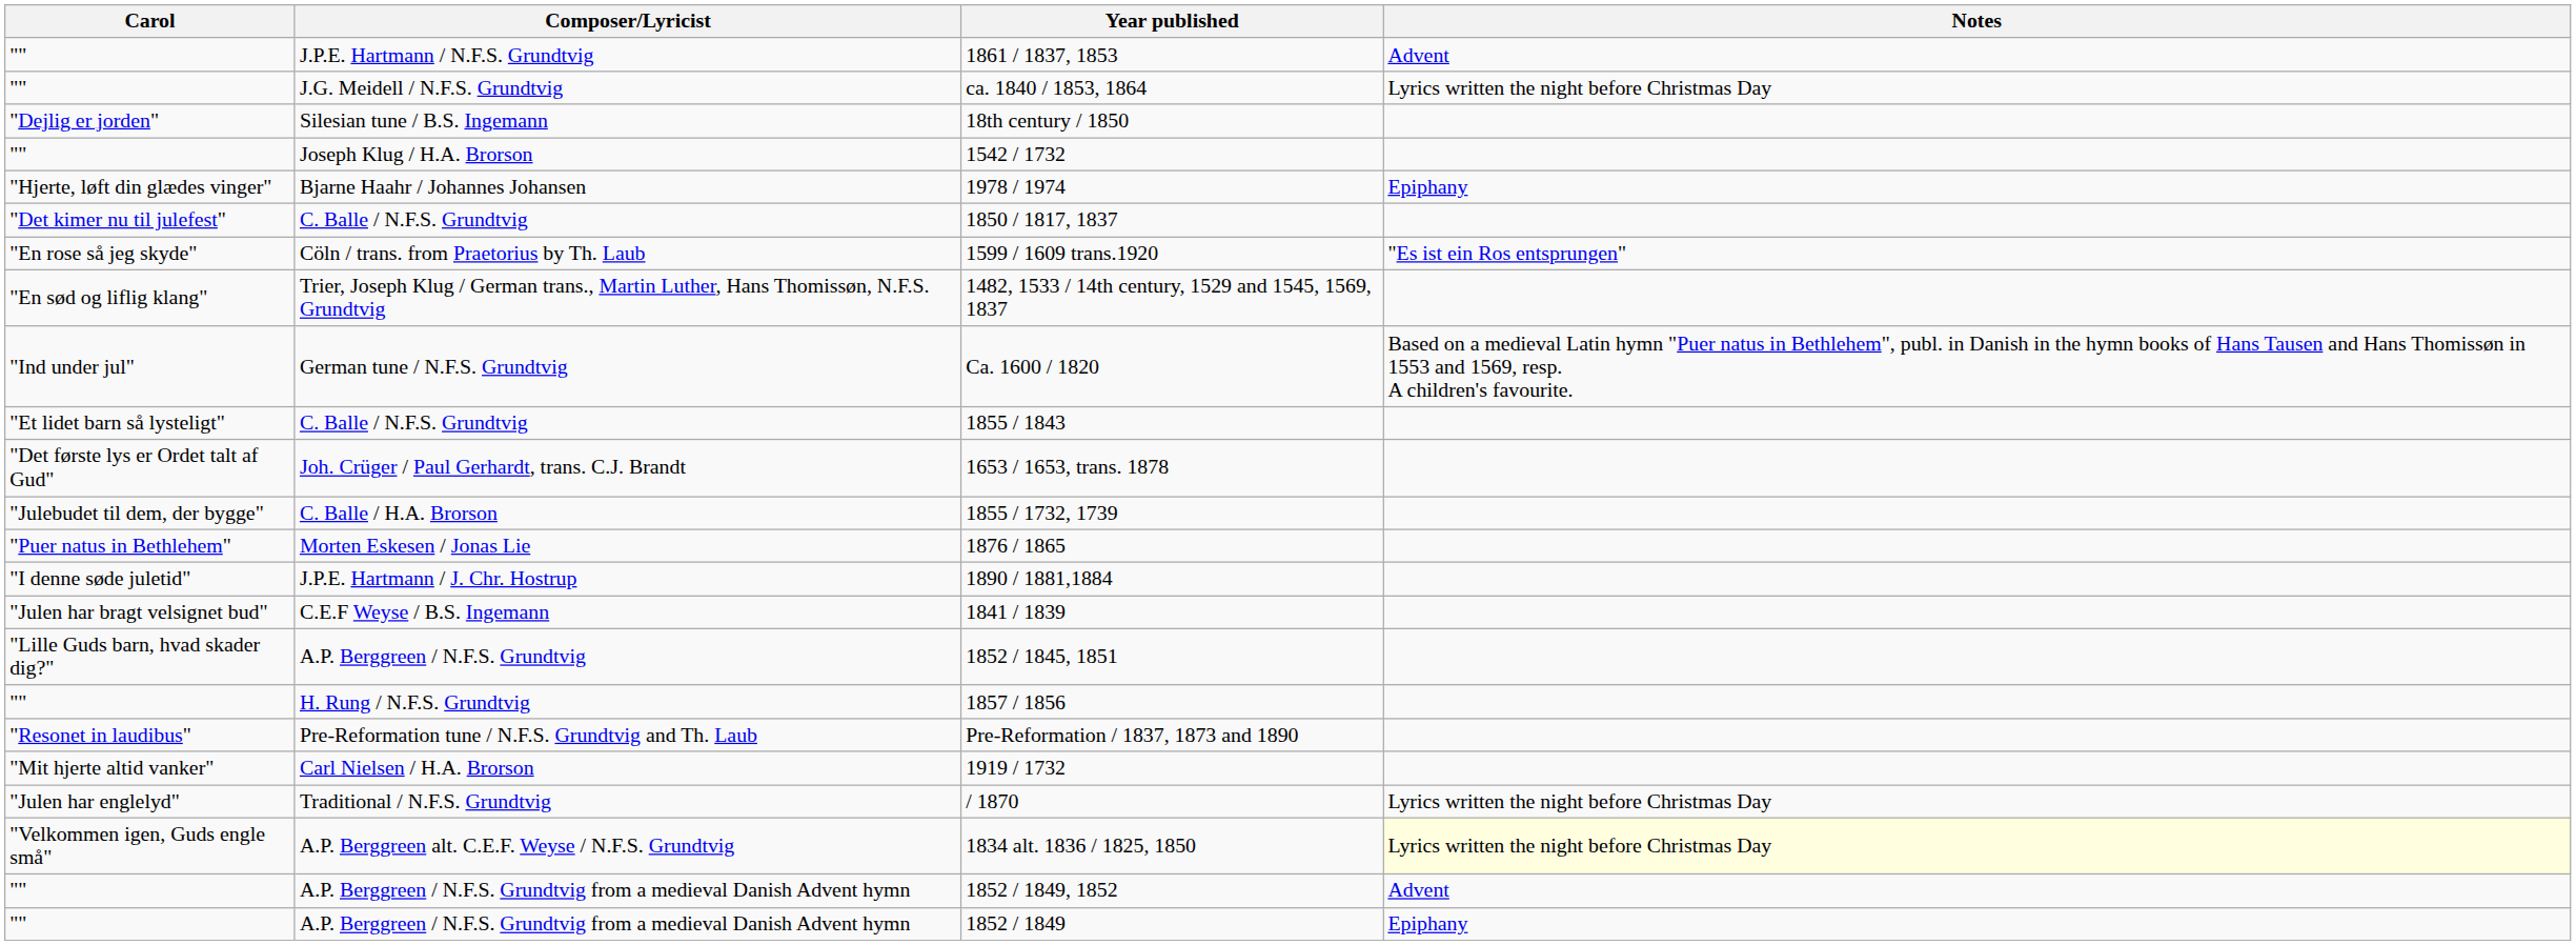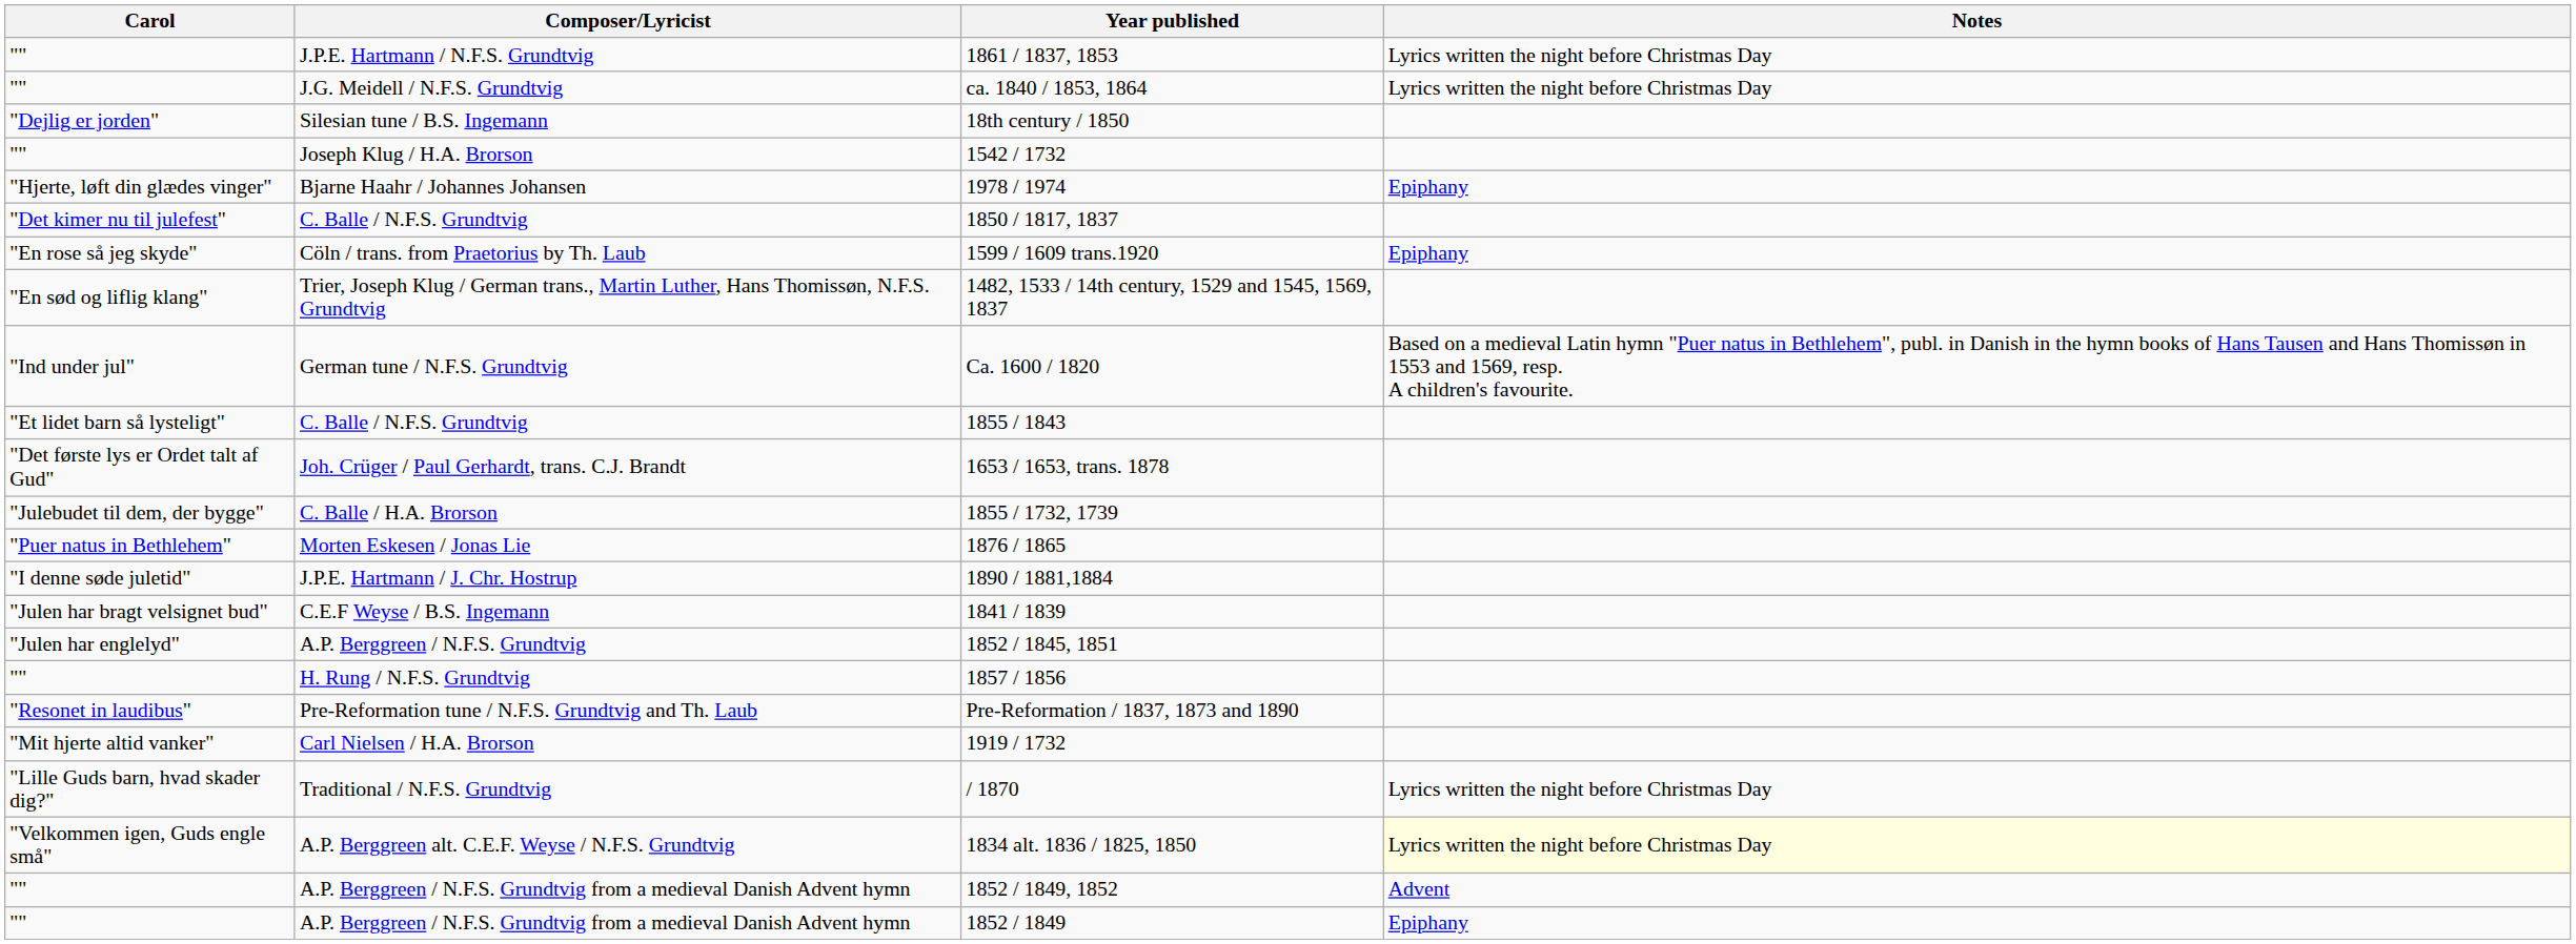 <table class="wikitable">
 <tr>
 <th>Carol</th>
 <th>Composer/Lyricist</th>
 <th>Year published</th>
 <th>Notes</th>
 </tr>
 <tr>
 <td>""</td>
 <td>J.P.E. <a href='#'>Hartmann</a> / N.F.S. <a href='#'>Grundtvig</a></td>
 <td>1861 / 1837, 1853</td>
-<td><a href='#'>Advent</a></td>
+<td>Lyrics written the night before Christmas Day</td>
 </tr>
 <tr>
 <td>""</td>
 <td>J.G. Meidell / N.F.S. <a href='#'>Grundtvig</a></td>
 <td>ca. 1840 / 1853, 1864</td>
 <td>Lyrics written the night before Christmas Day</td>
 </tr>
 <tr>
 <td>"<a href='#'>Dejlig er jorden</a>"</td>
 <td>Silesian tune / B.S. <a href='#'>Ingemann</a></td>
 <td>18th century / 1850</td>
 <td></td>
 </tr>
 <tr>
 <td>"" </td>
 <td>Joseph Klug / H.A. <a href='#'>Brorson</a></td>
 <td>1542 / 1732</td>
 <td></td>
 </tr>
 <tr>
 <td>"Hjerte, løft din glædes vinger"</td>
 <td>Bjarne Haahr / Johannes Johansen</td>
 <td>1978 / 1974</td>
 <td><a href='#'>Epiphany</a></td>
 </tr>
 <tr>
 <td>"<a href='#'>Det kimer nu til julefest</a>"</td>
 <td><a href='#'>C. Balle</a> / N.F.S. <a href='#'>Grundtvig</a></td>
 <td>1850 / 1817, 1837</td>
 <td></td>
 </tr>
 <tr>
 <td>"En rose så jeg skyde"</td>
 <td>Cöln / trans. from <a href='#'>Praetorius</a> by Th. <a href='#'>Laub</a></td>
 <td>1599 / 1609 trans.1920</td>
-<td>"<a href='#'>Es ist ein Ros entsprungen</a>"</td>
+<td><a href='#'>Epiphany</a></td>
 </tr>
 <tr>
 <td>"En sød og liflig klang"</td>
 <td>Trier, Joseph Klug / German trans., <a href='#'>Martin Luther</a>, Hans Thomissøn, N.F.S. <a href='#'>Grundtvig</a></td>
 <td>1482, 1533 / 14th century, 1529 and 1545, 1569, 1837</td>
 <td></td>
 </tr>
 <tr>
 <td>"Ind under jul"</td>
 <td>German tune / N.F.S. <a href='#'>Grundtvig</a></td>
 <td>Ca. 1600 / 1820</td>
 <td>Based on a medieval Latin hymn "<a href='#'>Puer natus in Bethlehem</a>", publ. in Danish in the hymn books of <a href='#'>Hans Tausen</a> and Hans Thomissøn in 1553 and 1569, resp.<br>A children's favourite.</td>
 </tr>
 <tr>
 <td>"Et lidet barn så lysteligt"</td>
 <td><a href='#'>C. Balle</a> / N.F.S. <a href='#'>Grundtvig</a></td>
 <td>1855 / 1843</td>
 <td></td>
 </tr>
 <tr>
 <td>"Det første lys er Ordet talt af Gud"</td>
 <td><a href='#'>Joh. Crüger</a> / <a href='#'>Paul Gerhardt</a>, trans. C.J. Brandt</td>
 <td>1653 / 1653, trans. 1878</td>
 <td></td>
 </tr>
 <tr>
 <td>"Julebudet til dem, der bygge"</td>
 <td><a href='#'>C. Balle</a> / H.A. <a href='#'>Brorson</a></td>
 <td>1855 / 1732, 1739</td>
 <td></td>
 </tr>
 <tr>
 <td>"<a href='#'>Puer natus in Bethlehem</a>"</td>
 <td><a href='#'>Morten Eskesen</a> / <a href='#'>Jonas Lie</a></td>
 <td>1876 / 1865</td>
 <td></td>
 </tr>
 <tr>
 <td>"I denne søde juletid"</td>
 <td>J.P.E. <a href='#'>Hartmann</a> / <a href='#'>J. Chr. Hostrup</a></td>
 <td>1890 / 1881,1884</td>
 <td></td>
 </tr>
 <tr>
 <td>"Julen har bragt velsignet bud"</td>
 <td>C.E.F <a href='#'>Weyse</a> / B.S. <a href='#'>Ingemann</a></td>
 <td>1841 / 1839</td>
 <td></td>
 </tr>
 <tr>
-<td>"Lille Guds barn, hvad skader dig?"</td>
+<td>"Julen har englelyd"</td>
 <td>A.P. <a href='#'>Berggreen</a> / N.F.S. <a href='#'>Grundtvig</a></td>
 <td>1852 / 1845, 1851</td>
 <td></td>
 </tr>
 <tr>
 <td>""</td>
 <td><a href='#'>H. Rung</a> / N.F.S. <a href='#'>Grundtvig</a></td>
 <td>1857 / 1856</td>
 <td></td>
 </tr>
 <tr>
 <td>"<a href='#'>Resonet in laudibus</a>"</td>
 <td>Pre-Reformation tune / N.F.S. <a href='#'>Grundtvig</a> and Th. <a href='#'>Laub</a></td>
 <td>Pre-Reformation / 1837, 1873 and 1890</td>
 <td></td>
 </tr>
 <tr>
 <td>"Mit hjerte altid vanker"</td>
 <td><a href='#'>Carl Nielsen</a> / H.A. <a href='#'>Brorson</a></td>
 <td>1919 / 1732</td>
 <td></td>
 </tr>
 <tr>
-<td>"Julen har englelyd"</td>
+<td>"Lille Guds barn, hvad skader dig?"</td>
 <td>Traditional / N.F.S. <a href='#'>Grundtvig</a></td>
 <td>/ 1870</td>
 <td>Lyrics written the night before Christmas Day</td>
 </tr>
 <tr>
 <td>"Velkommen igen, Guds engle små"</td>
 <td>A.P. <a href='#'>Berggreen</a> alt. C.E.F. <a href='#'>Weyse</a> / N.F.S. <a href='#'>Grundtvig</a></td>
 <td>1834 alt. 1836 / 1825, 1850</td>
 <td style="background: lightyellow;">Lyrics written the night before Christmas Day</td>
 </tr>
 <tr>
 <td>""</td>
 <td>A.P. <a href='#'>Berggreen</a> / N.F.S. <a href='#'>Grundtvig</a> from a medieval Danish Advent hymn</td>
 <td>1852 / 1849, 1852</td>
 <td><a href='#'>Advent</a></td>
 </tr>
 <tr>
 <td>""</td>
 <td>A.P. <a href='#'>Berggreen</a> / N.F.S. <a href='#'>Grundtvig</a> from a medieval Danish Advent hymn</td>
 <td>1852 / 1849</td>
 <td><a href='#'>Epiphany</a></td>
 </tr>
 </table>
